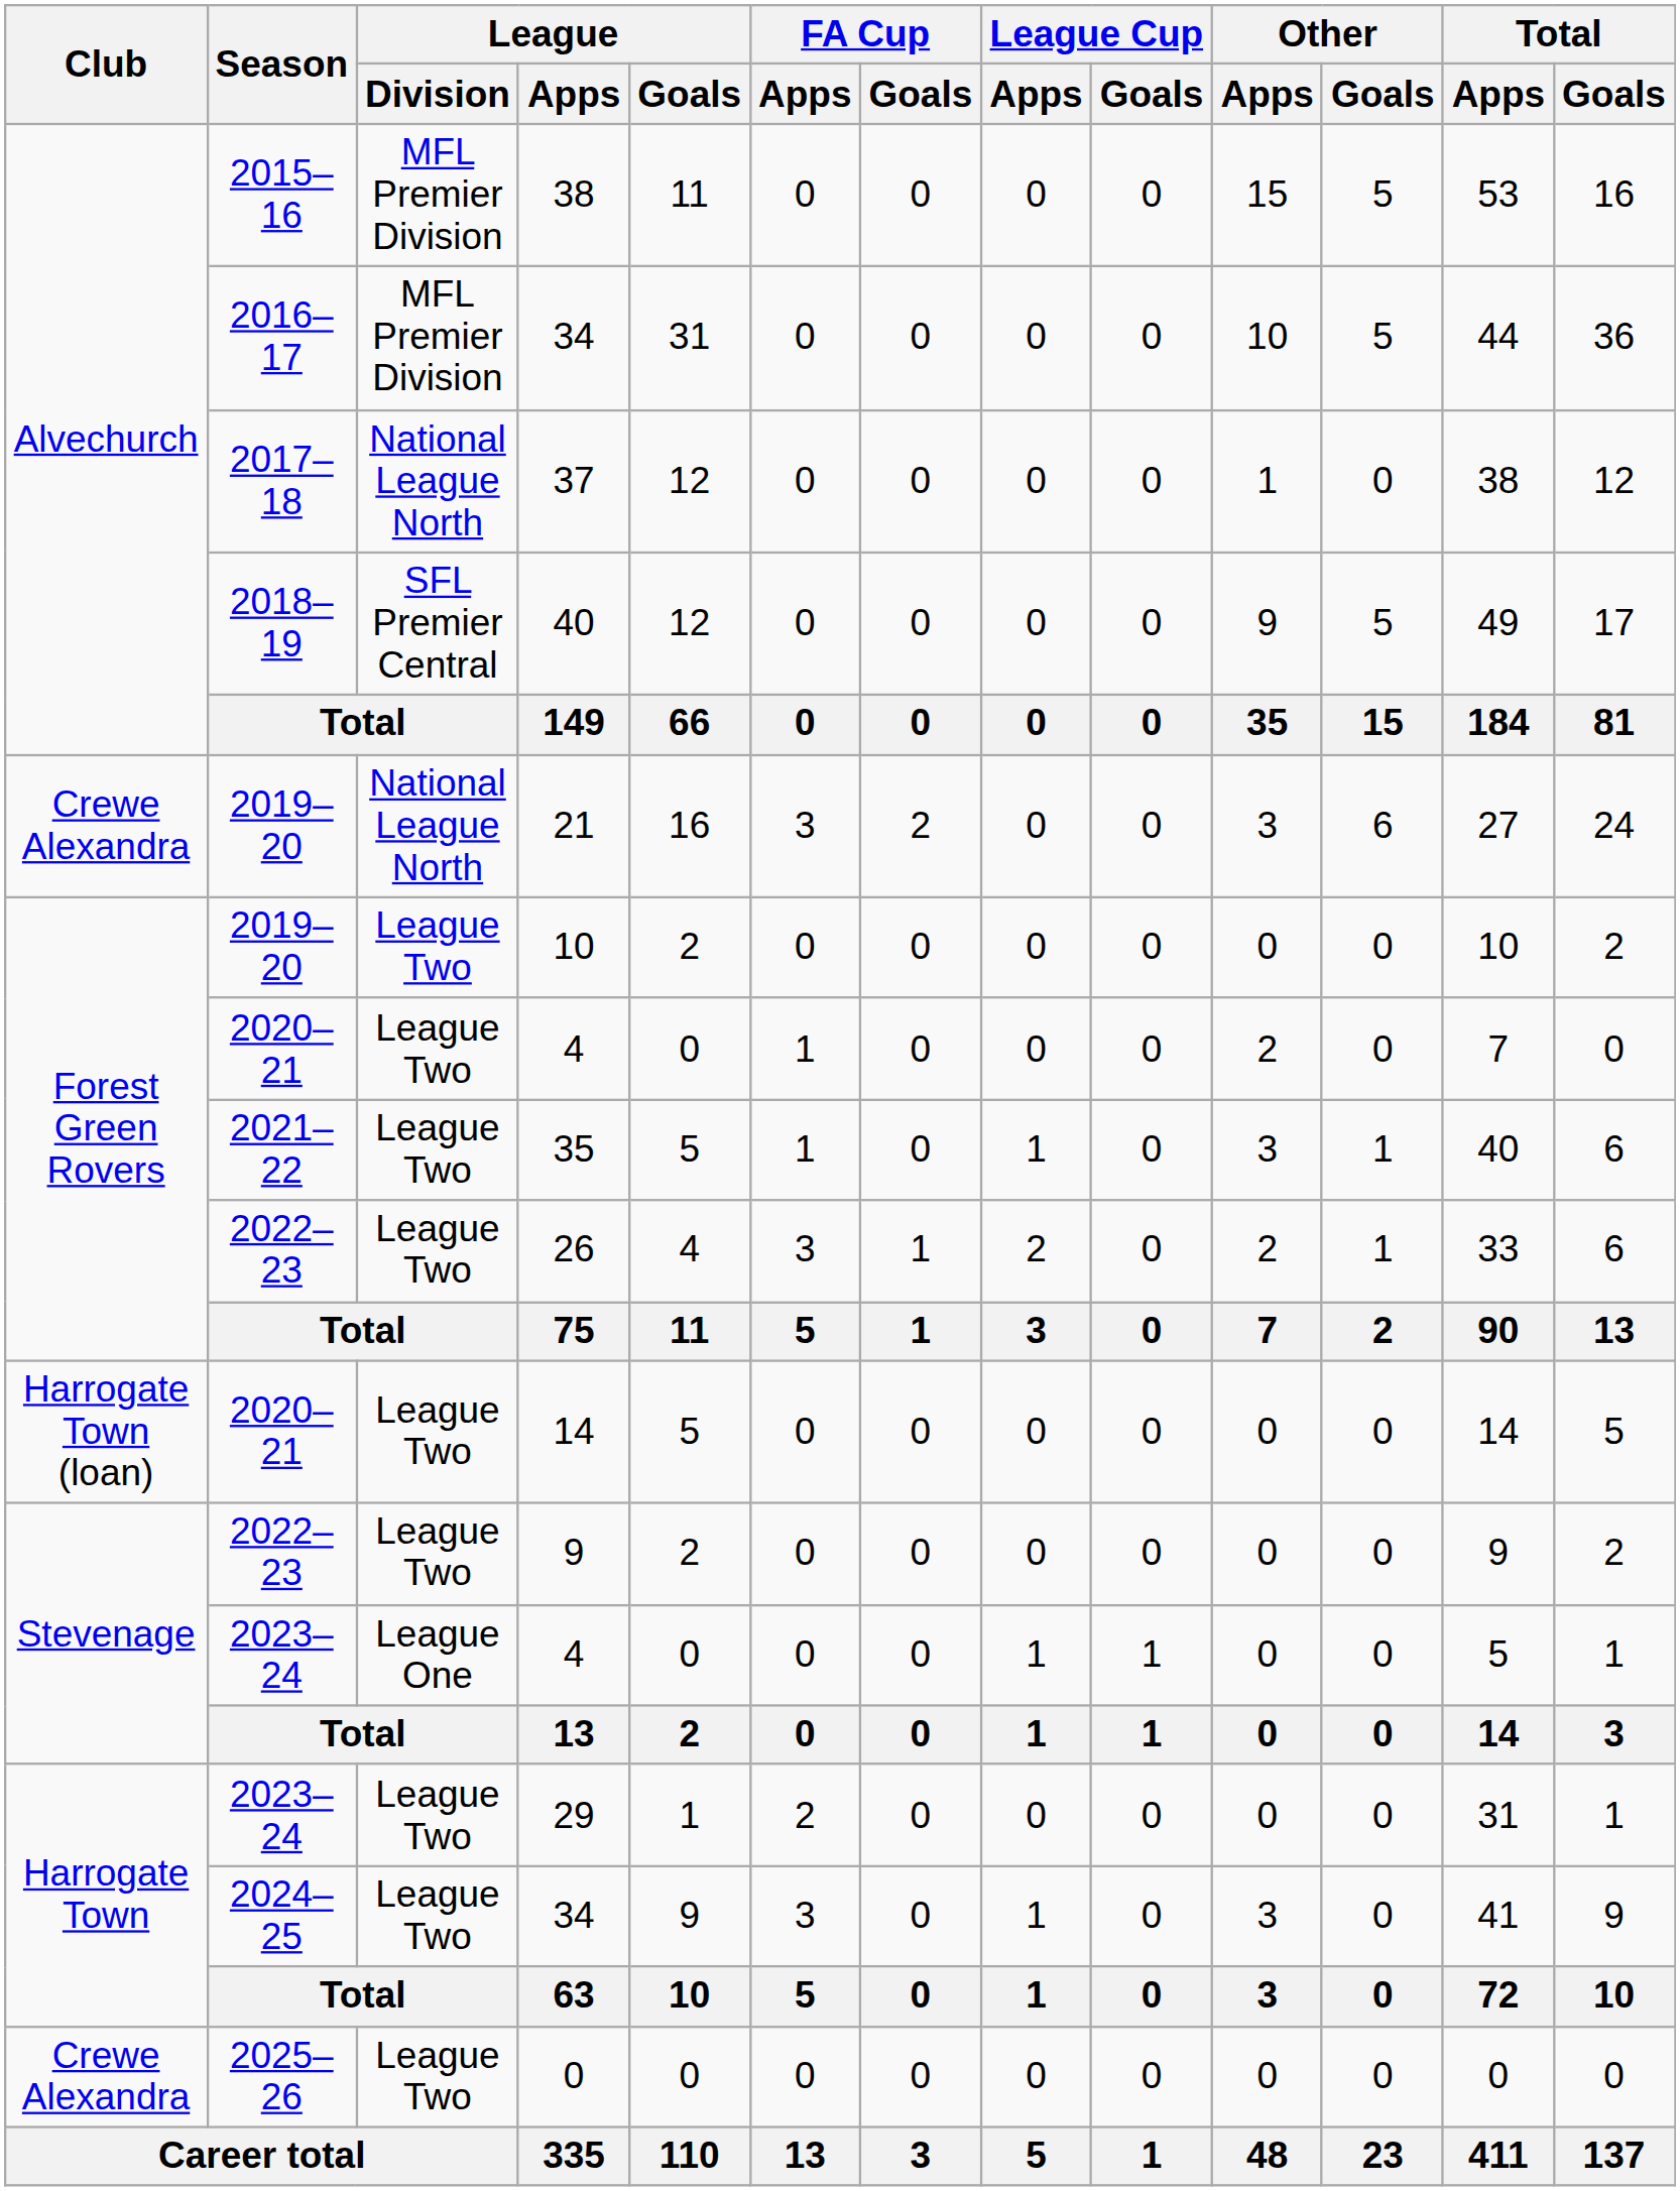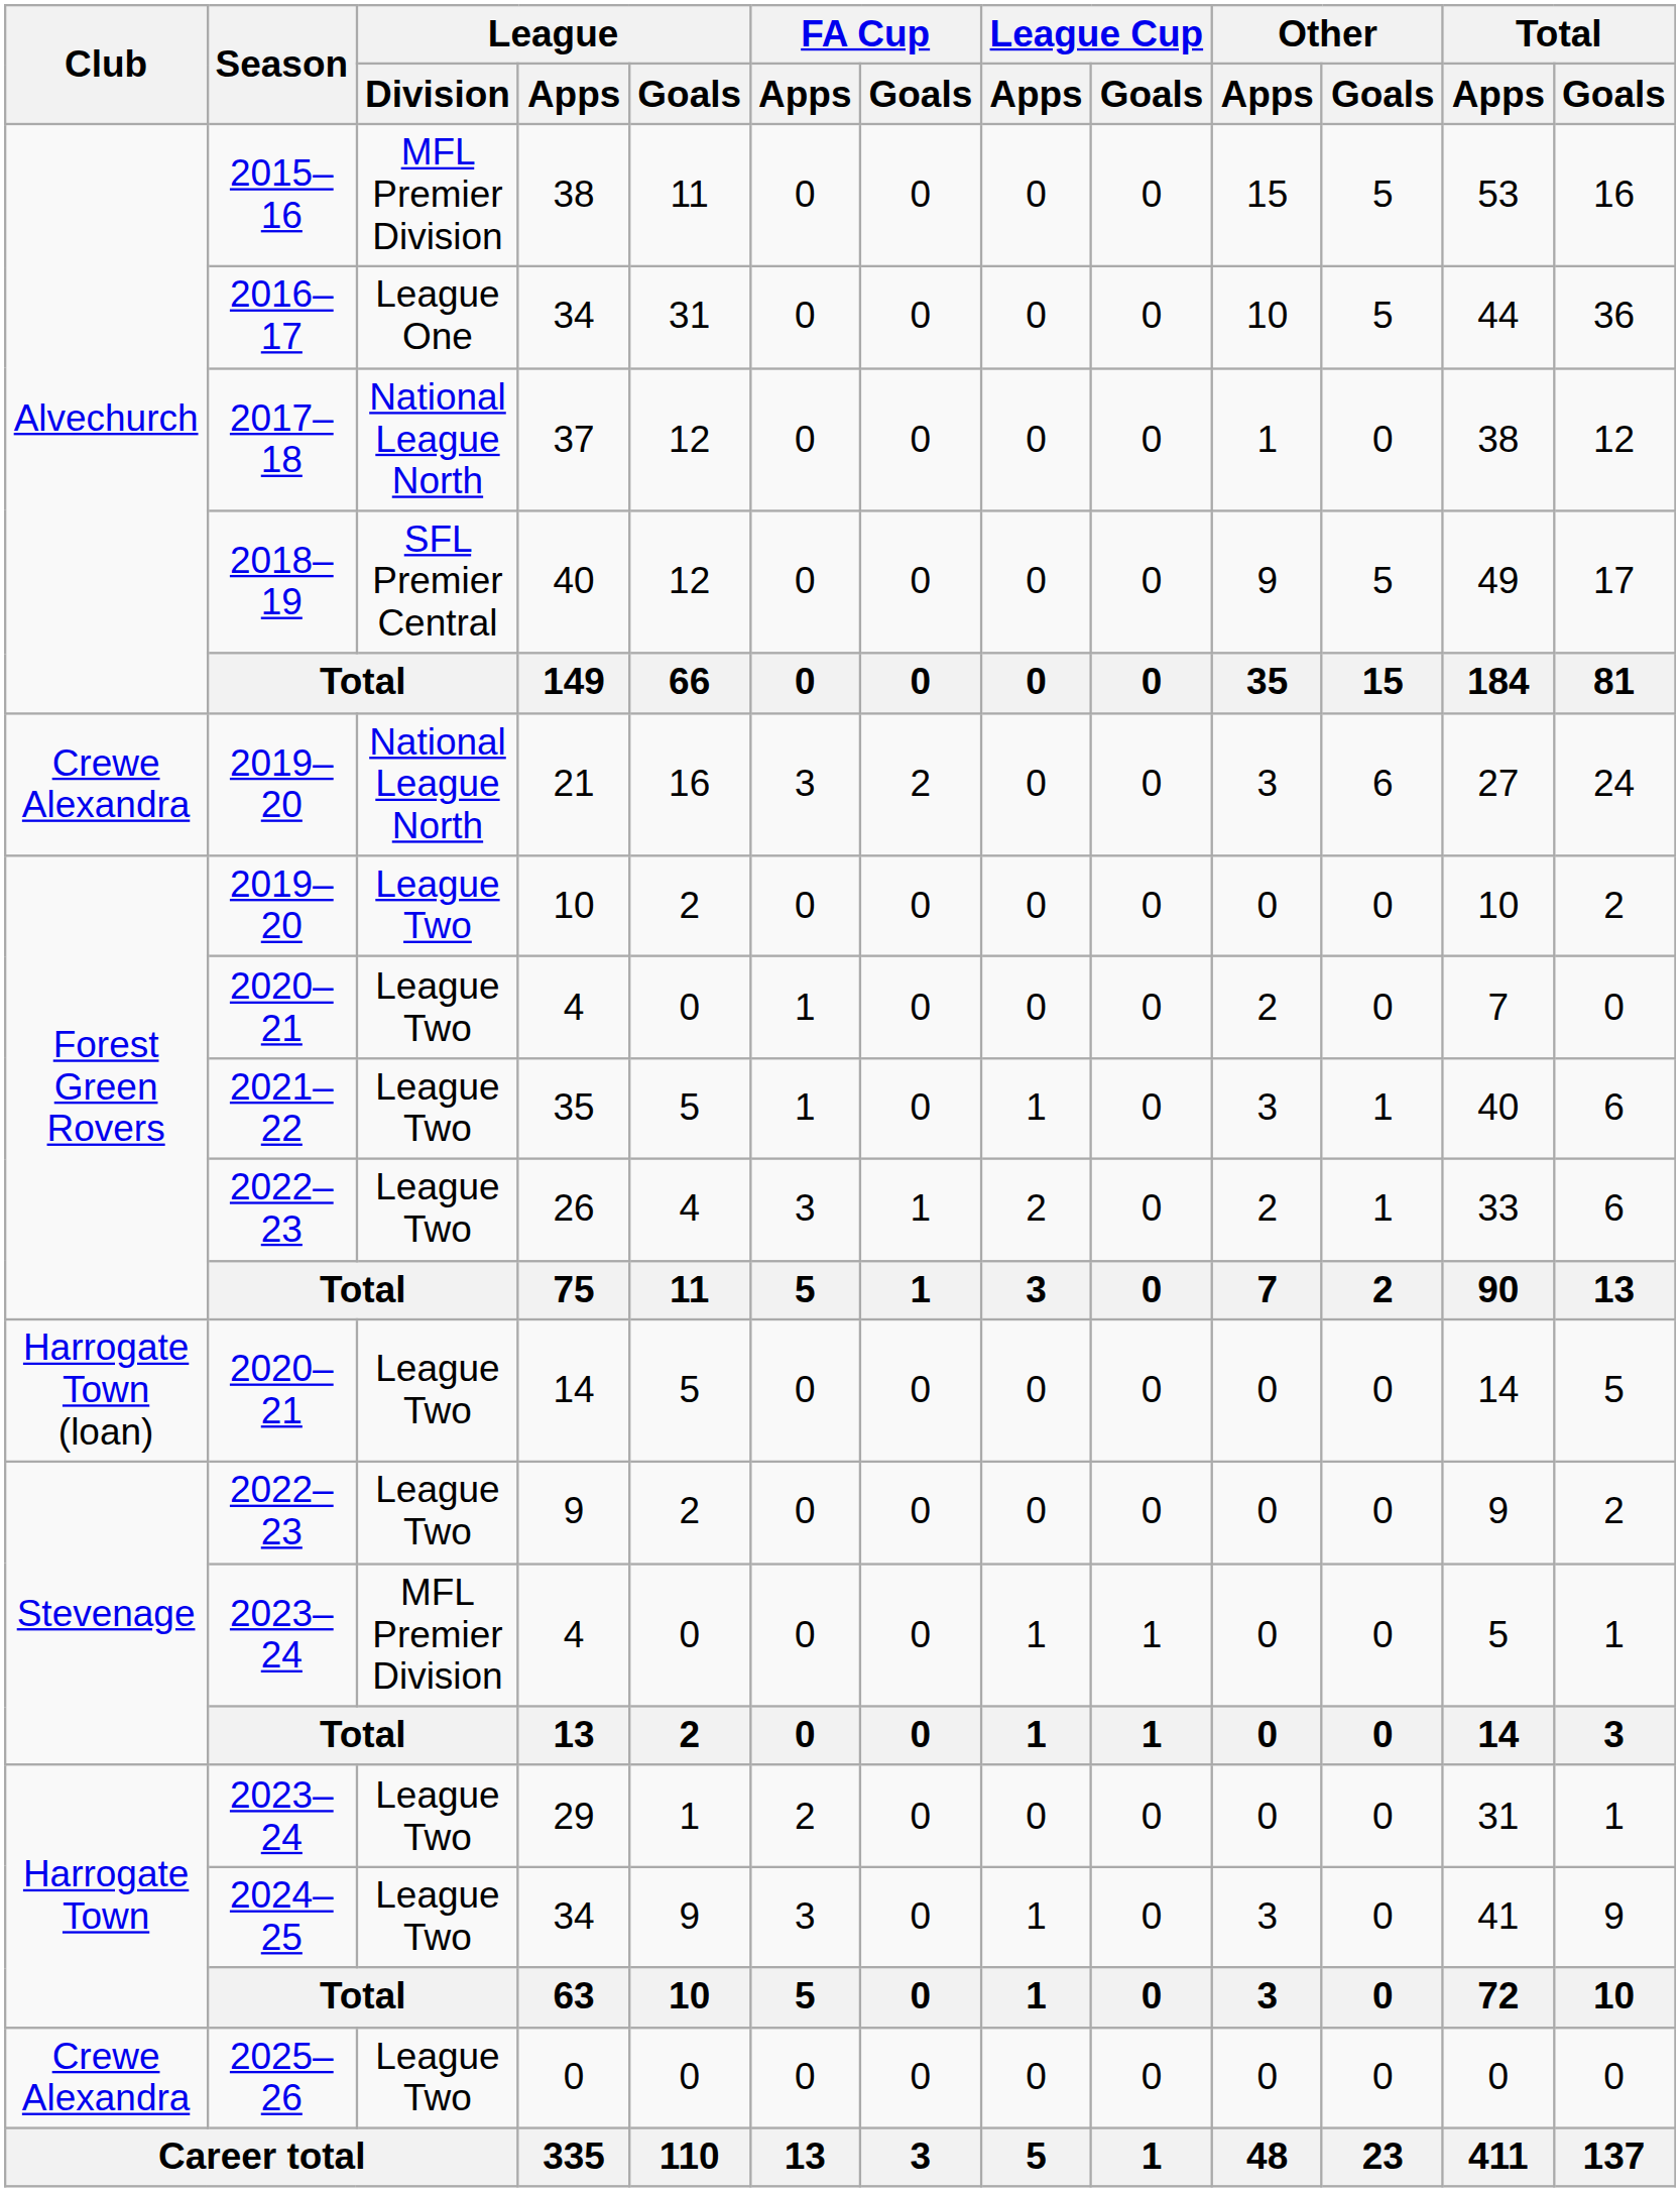 <table class=wikitable style="text-align: center">
 <tr>
 <th rowspan="2">Club</th>
 <th rowspan="2">Season</th>
 <th colspan="3">League</th>
 <th colspan="2"><a href='#'>FA Cup</a></th>
 <th colspan="2"><a href='#'>League Cup</a></th>
 <th colspan="2">Other</th>
 <th colspan="2">Total</th>
 </tr>
 <tr>
 <th>Division</th>
 <th>Apps</th>
 <th>Goals</th>
 <th>Apps</th>
 <th>Goals</th>
 <th>Apps</th>
 <th>Goals</th>
 <th>Apps</th>
 <th>Goals</th>
 <th>Apps</th>
 <th>Goals</th>
 </tr>
 <tr>
 <td rowspan="5"><a href='#'>Alvechurch</a></td>
 <td><a href='#'>2015–16</a></td>
 <td><a href='#'>MFL</a> Premier Division</td>
 <td>38</td>
 <td>11</td>
 <td>0</td>
 <td>0</td>
 <td>0</td>
 <td>0</td>
 <td>15</td>
 <td>5</td>
 <td>53</td>
 <td>16</td>
 </tr>
 <tr>
 <td><a href='#'>2016–17</a></td>
-<td>MFL Premier Division</td>
+<td>League One</td>
 <td>34</td>
 <td>31</td>
 <td>0</td>
 <td>0</td>
 <td>0</td>
 <td>0</td>
 <td>10</td>
 <td>5</td>
 <td>44</td>
 <td>36</td>
 </tr>
 <tr>
 <td><a href='#'>2017–18</a></td>
 <td><a href='#'>National League North</a></td>
 <td>37</td>
 <td>12</td>
 <td>0</td>
 <td>0</td>
 <td>0</td>
 <td>0</td>
 <td>1</td>
 <td>0</td>
 <td>38</td>
 <td>12</td>
 </tr>
 <tr>
 <td><a href='#'>2018–19</a></td>
 <td><a href='#'>SFL</a> Premier Central</td>
 <td>40</td>
 <td>12</td>
 <td>0</td>
 <td>0</td>
 <td>0</td>
 <td>0</td>
 <td>9</td>
 <td>5</td>
 <td>49</td>
 <td>17</td>
 </tr>
 <tr>
 <th colspan="2">Total</th>
 <th>149</th>
 <th>66</th>
 <th>0</th>
 <th>0</th>
 <th>0</th>
 <th>0</th>
 <th>35</th>
 <th>15</th>
 <th>184</th>
 <th>81</th>
 </tr>
 <tr>
 <td><a href='#'>Crewe Alexandra</a></td>
 <td><a href='#'>2019–20</a></td>
 <td><a href='#'>National League North</a></td>
 <td>21</td>
 <td>16</td>
 <td>3</td>
 <td>2</td>
 <td>0</td>
 <td>0</td>
 <td>3</td>
 <td>6</td>
 <td>27</td>
 <td>24</td>
 </tr>
 <tr>
 <td rowspan="5"><a href='#'>Forest Green Rovers</a></td>
 <td><a href='#'>2019–20</a></td>
 <td><a href='#'>League Two</a></td>
 <td>10</td>
 <td>2</td>
 <td>0</td>
 <td>0</td>
 <td>0</td>
 <td>0</td>
 <td>0</td>
 <td>0</td>
 <td>10</td>
 <td>2</td>
 </tr>
 <tr>
 <td><a href='#'>2020–21</a></td>
 <td>League Two</td>
 <td>4</td>
 <td>0</td>
 <td>1</td>
 <td>0</td>
 <td>0</td>
 <td>0</td>
 <td>2</td>
 <td>0</td>
 <td>7</td>
 <td>0</td>
 </tr>
 <tr>
 <td><a href='#'>2021–22</a></td>
 <td>League Two</td>
 <td>35</td>
 <td>5</td>
 <td>1</td>
 <td>0</td>
 <td>1</td>
 <td>0</td>
 <td>3</td>
 <td>1</td>
 <td>40</td>
 <td>6</td>
 </tr>
 <tr>
 <td><a href='#'>2022–23</a></td>
 <td>League Two</td>
 <td>26</td>
 <td>4</td>
 <td>3</td>
 <td>1</td>
 <td>2</td>
 <td>0</td>
 <td>2</td>
 <td>1</td>
 <td>33</td>
 <td>6</td>
 </tr>
 <tr>
 <th colspan="2">Total</th>
 <th>75</th>
 <th>11</th>
 <th>5</th>
 <th>1</th>
 <th>3</th>
 <th>0</th>
 <th>7</th>
 <th>2</th>
 <th>90</th>
 <th>13</th>
 </tr>
 <tr>
 <td><a href='#'>Harrogate Town</a> (loan)</td>
 <td><a href='#'>2020–21</a></td>
 <td>League Two</td>
 <td>14</td>
 <td>5</td>
 <td>0</td>
 <td>0</td>
 <td>0</td>
 <td>0</td>
 <td>0</td>
 <td>0</td>
 <td>14</td>
 <td>5</td>
 </tr>
 <tr>
 <td rowspan=3><a href='#'>Stevenage</a></td>
 <td><a href='#'>2022–23</a></td>
 <td>League Two</td>
 <td>9</td>
 <td>2</td>
 <td>0</td>
 <td>0</td>
 <td>0</td>
 <td>0</td>
 <td>0</td>
 <td>0</td>
 <td>9</td>
 <td>2</td>
 </tr>
 <tr>
 <td><a href='#'>2023–24</a></td>
-<td>League One</td>
+<td>MFL Premier Division</td>
 <td>4</td>
 <td>0</td>
 <td>0</td>
 <td>0</td>
 <td>1</td>
 <td>1</td>
 <td>0</td>
 <td>0</td>
 <td>5</td>
 <td>1</td>
 </tr>
 <tr>
 <th colspan="2">Total</th>
 <th>13</th>
 <th>2</th>
 <th>0</th>
 <th>0</th>
 <th>1</th>
 <th>1</th>
 <th>0</th>
 <th>0</th>
 <th>14</th>
 <th>3</th>
 </tr>
 <tr>
 <td rowspan="3"><a href='#'>Harrogate Town</a></td>
 <td><a href='#'>2023–24</a></td>
 <td>League Two</td>
 <td>29</td>
 <td>1</td>
 <td>2</td>
 <td>0</td>
 <td>0</td>
 <td>0</td>
 <td>0</td>
 <td>0</td>
 <td>31</td>
 <td>1</td>
 </tr>
 <tr>
 <td><a href='#'>2024–25</a></td>
 <td>League Two</td>
 <td>34</td>
 <td>9</td>
 <td>3</td>
 <td>0</td>
 <td>1</td>
 <td>0</td>
 <td>3</td>
 <td>0</td>
 <td>41</td>
 <td>9</td>
 </tr>
 <tr>
 <th colspan="2">Total</th>
 <th>63</th>
 <th>10</th>
 <th>5</th>
 <th>0</th>
 <th>1</th>
 <th>0</th>
 <th>3</th>
 <th>0</th>
 <th>72</th>
 <th>10</th>
 </tr>
 <tr>
 <td><a href='#'>Crewe Alexandra</a></td>
 <td><a href='#'>2025–26</a></td>
 <td>League Two</td>
 <td>0</td>
 <td>0</td>
 <td>0</td>
 <td>0</td>
 <td>0</td>
 <td>0</td>
 <td>0</td>
 <td>0</td>
 <td>0</td>
 <td>0</td>
 </tr>
 <tr>
 <th colspan="3">Career total</th>
 <th>335</th>
 <th>110</th>
 <th>13</th>
 <th>3</th>
 <th>5</th>
 <th>1</th>
 <th>48</th>
 <th>23</th>
 <th>411</th>
 <th>137</th>
 </tr>
 </table>
